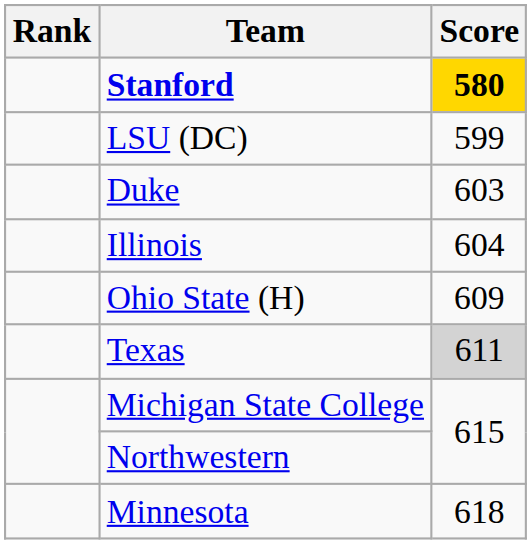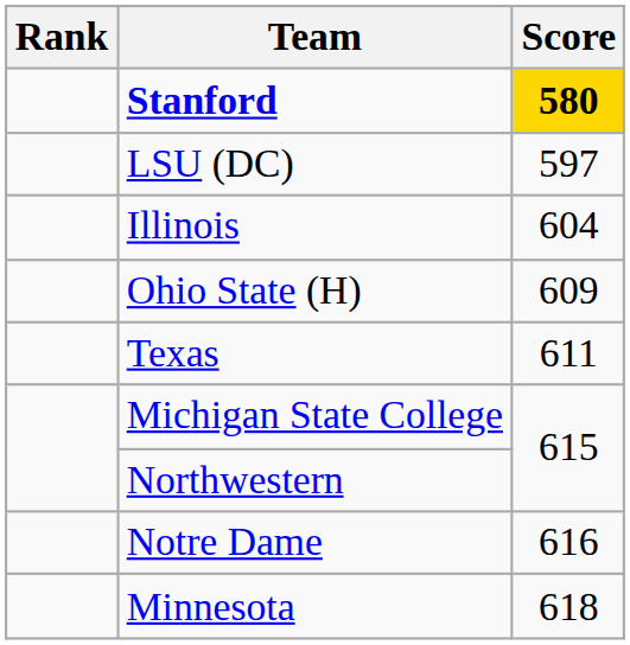 <table class="wikitable sortable" style="text-align:center">
 <tr>
 <th dat-sort-type=number>Rank</th>
 <th>Team</th>
 <th>Score</th>
 </tr>
 <tr>
 <td></td>
 <td align=left><strong><a href='#'>Stanford</a></strong></td>
 <td style="background: gold;"><strong>580</strong></td>
 </tr>
 <tr>
 <td></td>
 <td align=left><a href='#'>LSU</a> (DC)</td>
-<td>599</td>
-</tr>
-<tr>
-<td></td>
-<td align=left><a href='#'>Duke</a></td>
-<td>603</td>
+<td>597</td>
 </tr>
 <tr>
 <td></td>
 <td align=left><a href='#'>Illinois</a></td>
 <td>604</td>
 </tr>
 <tr>
 <td></td>
 <td align=left><a href='#'>Ohio State</a> (H)</td>
 <td>609</td>
 </tr>
 <tr>
 <td></td>
 <td align=left><a href='#'>Texas</a></td>
-<td style="background: lightgrey;">611</td>
+<td>611</td>
 </tr>
 <tr>
 <td rowspan=2></td>
 <td align=left><a href='#'>Michigan State College</a></td>
 <td rowspan=2>615</td>
 </tr>
 <tr>
 <td align=left><a href='#'>Northwestern</a></td>
 </tr>
 <tr>
 <td></td>
+<td align=left><a href='#'>Notre Dame</a></td>
+<td>616</td>
+</tr>
+<tr>
+<td></td>
 <td align=left><a href='#'>Minnesota</a></td>
 <td>618</td>
 </tr>
 </table>
